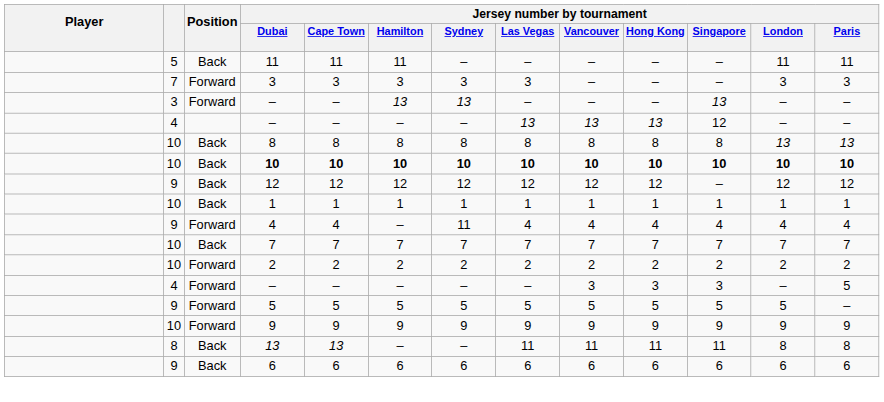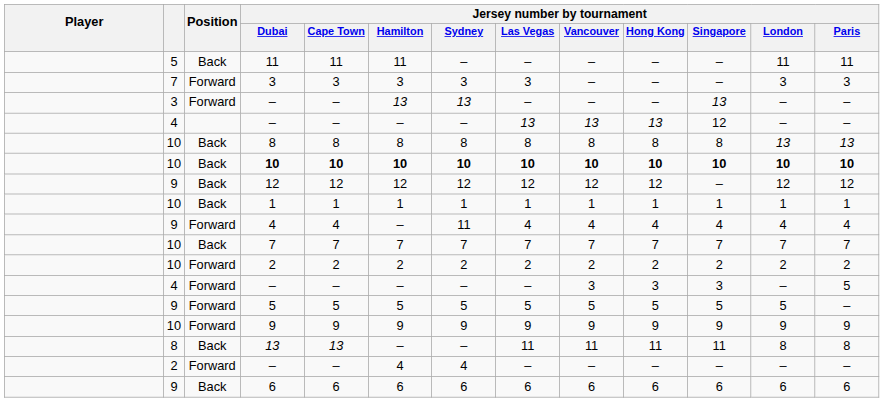 <table class="wikitable sortable" style="text-align:center;">
 <tr>
 <th rowspan=2 style="border-bottom:0px; width:12em;">Player</th>
 <th rowspan=2 style="border-bottom:0px;"></th>
 <th rowspan=2 style="border-bottom:0px;">Position</th>
 <th colspan=10 style="font-size:95%;">Jersey number by tournament</th>
 </tr>
 <tr>
 <th style="vertical-align:top;width:5.5em;border-bottom:1px solid transparent;padding:2px;font-size:85%;"><a href='#'>Dubai</a></th>
 <th style="vertical-align:top;width:5.5em;border-bottom:1px solid transparent;padding:2px;font-size:85%;"><a href='#'>Cape Town</a></th>
 <th style="vertical-align:top;width:5.5em;border-bottom:1px solid transparent;padding:2px;font-size:85%;"><a href='#'>Hamilton</a></th>
 <th style="vertical-align:top;width:5.5em;border-bottom:1px solid transparent;padding:2px;font-size:85%;"><a href='#'>Sydney</a></th>
 <th style="vertical-align:top;width:5.5em;border-bottom:1px solid transparent;padding:2px;font-size:85%;"><a href='#'>Las Vegas</a></th>
 <th style="vertical-align:top;width:5.5em;border-bottom:1px solid transparent;padding:2px;font-size:85%;"><a href='#'>Vancouver</a></th>
 <th style="vertical-align:top;width:5.5em;border-bottom:1px solid transparent;padding:2px;font-size:85%;"><a href='#'>Hong Kong</a></th>
 <th style="vertical-align:top;width:5.5em;border-bottom:1px solid transparent;padding:2px;font-size:85%;"><a href='#'>Singapore</a></th>
 <th style="vertical-align:top;width:5.5em;border-bottom:1px solid transparent;padding:2px;font-size:85%;"><a href='#'>London</a></th>
 <th style="vertical-align:top;width:5.5em;border-bottom:1px solid transparent;padding:2px;font-size:85%;"><a href='#'>Paris</a></th>
 </tr>
 <tr style="line-height:8px;">
 <th style="border-top:1px solid transparent;"></th>
 <th style="border-top:1px solid transparent;"> </th>
 <th style="border-top:1px solid transparent;"> </th>
 <th data-sort-type="number" style="border-top:1px solid transparent;"></th>
 <th data-sort-type="number" style="border-top:1px solid transparent;"></th>
 <th data-sort-type="number" style="border-top:1px solid transparent;"></th>
 <th data-sort-type="number" style="border-top:1px solid transparent;"></th>
 <th data-sort-type="number" style="border-top:1px solid transparent;"></th>
 <th data-sort-type="number" style="border-top:1px solid transparent;"></th>
 <th data-sort-type="number" style="border-top:1px solid transparent;"></th>
 <th data-sort-type="number" style="border-top:1px solid transparent;"></th>
 <th data-sort-type="number" style="border-top:1px solid transparent;"></th>
 <th data-sort-type="number" style="border-top:1px solid transparent;"></th>
 </tr>
 <tr>
 <td align=left></td>
 <td>5</td>
 <td>Back</td>
 <td>11</td>
 <td>11</td>
 <td>11</td>
 <td>–</td>
 <td>–</td>
 <td>–</td>
 <td>–</td>
 <td>–</td>
 <td>11</td>
 <td>11</td>
 </tr>
 <tr>
 <td align=left></td>
 <td>7</td>
 <td>Forward</td>
 <td>3</td>
 <td>3</td>
 <td>3</td>
 <td>3</td>
 <td>3</td>
 <td>–</td>
 <td>–</td>
 <td>–</td>
 <td>3</td>
 <td>3</td>
 </tr>
 <tr>
 <td align=left></td>
 <td>3</td>
 <td>Forward</td>
 <td>–</td>
 <td>–</td>
 <td><em>13</em></td>
 <td><em>13</em></td>
 <td>–</td>
 <td>–</td>
 <td>–</td>
 <td><em>13</em></td>
 <td>–</td>
 <td>–</td>
 </tr>
 <tr>
 <td align=left></td>
 <td>4</td>
 <td></td>
 <td>–</td>
 <td>–</td>
 <td>–</td>
 <td>–</td>
 <td><em>13</em></td>
 <td><em>13</em></td>
 <td><em>13</em></td>
 <td>12</td>
 <td>–</td>
 <td>–</td>
 </tr>
 <tr>
 <td align=left></td>
 <td>10</td>
 <td>Back</td>
 <td>8</td>
 <td>8</td>
 <td>8</td>
 <td>8</td>
 <td>8</td>
 <td>8</td>
 <td>8</td>
 <td>8</td>
 <td><em>13</em></td>
 <td><em>13</em></td>
 </tr>
 <tr>
 <td align=left></td>
 <td>10</td>
 <td>Back</td>
 <td><strong>10</strong></td>
 <td><strong>10</strong></td>
 <td><strong>10</strong></td>
 <td><strong>10</strong></td>
 <td><strong>10</strong></td>
 <td><strong>10</strong></td>
 <td><strong>10</strong></td>
 <td><strong>10</strong></td>
 <td><strong>10</strong></td>
 <td><strong>10</strong></td>
 </tr>
 <tr>
 <td align=left></td>
 <td>9</td>
 <td>Back</td>
 <td>12</td>
 <td>12</td>
 <td>12</td>
 <td>12</td>
 <td>12</td>
 <td>12</td>
 <td>12</td>
 <td>–</td>
 <td>12</td>
 <td>12</td>
 </tr>
 <tr>
 <td align=left></td>
 <td>10</td>
 <td>Back</td>
 <td>1</td>
 <td>1</td>
 <td>1</td>
 <td>1</td>
 <td>1</td>
 <td>1</td>
 <td>1</td>
 <td>1</td>
 <td>1</td>
 <td>1</td>
 </tr>
 <tr>
 <td align=left></td>
 <td>9</td>
 <td>Forward</td>
 <td>4</td>
 <td>4</td>
 <td>–</td>
 <td>11</td>
 <td>4</td>
 <td>4</td>
 <td>4</td>
 <td>4</td>
 <td>4</td>
 <td>4</td>
 </tr>
 <tr>
 <td align=left></td>
 <td>10</td>
 <td>Back</td>
 <td>7</td>
 <td>7</td>
 <td>7</td>
 <td>7</td>
 <td>7</td>
 <td>7</td>
 <td>7</td>
 <td>7</td>
 <td>7</td>
 <td>7</td>
 </tr>
 <tr>
 <td align=left></td>
 <td>10</td>
 <td>Forward</td>
 <td>2</td>
 <td>2</td>
 <td>2</td>
 <td>2</td>
 <td>2</td>
 <td>2</td>
 <td>2</td>
 <td>2</td>
 <td>2</td>
 <td>2</td>
 </tr>
 <tr>
 <td align=left></td>
 <td>4</td>
 <td>Forward</td>
 <td>–</td>
 <td>–</td>
 <td>–</td>
 <td>–</td>
 <td>–</td>
 <td>3</td>
 <td>3</td>
 <td>3</td>
 <td>–</td>
 <td>5</td>
 </tr>
 <tr>
 <td align=left></td>
 <td>9</td>
 <td>Forward</td>
 <td>5</td>
 <td>5</td>
 <td>5</td>
 <td>5</td>
 <td>5</td>
 <td>5</td>
 <td>5</td>
 <td>5</td>
 <td>5</td>
 <td>–</td>
 </tr>
 <tr>
 <td align=left></td>
 <td>10</td>
 <td>Forward</td>
 <td>9</td>
 <td>9</td>
 <td>9</td>
 <td>9</td>
 <td>9</td>
 <td>9</td>
 <td>9</td>
 <td>9</td>
 <td>9</td>
 <td>9</td>
 </tr>
 <tr>
 <td align=left></td>
 <td>8</td>
 <td>Back</td>
 <td><em>13</em></td>
 <td><em>13</em></td>
 <td>–</td>
 <td>–</td>
 <td>11</td>
 <td>11</td>
 <td>11</td>
 <td>11</td>
 <td>8</td>
 <td>8</td>
 </tr>
 <tr>
 <td align=left></td>
+<td>2</td>
+<td>Forward</td>
+<td>–</td>
+<td>–</td>
+<td>4</td>
+<td>4</td>
+<td>–</td>
+<td>–</td>
+<td>–</td>
+<td>–</td>
+<td>–</td>
+<td>–</td>
+</tr>
+<tr>
+<td align=left></td>
 <td>9</td>
 <td>Back</td>
 <td>6</td>
 <td>6</td>
 <td>6</td>
 <td>6</td>
 <td>6</td>
 <td>6</td>
 <td>6</td>
 <td>6</td>
 <td>6</td>
 <td>6</td>
 </tr>
 </table>
